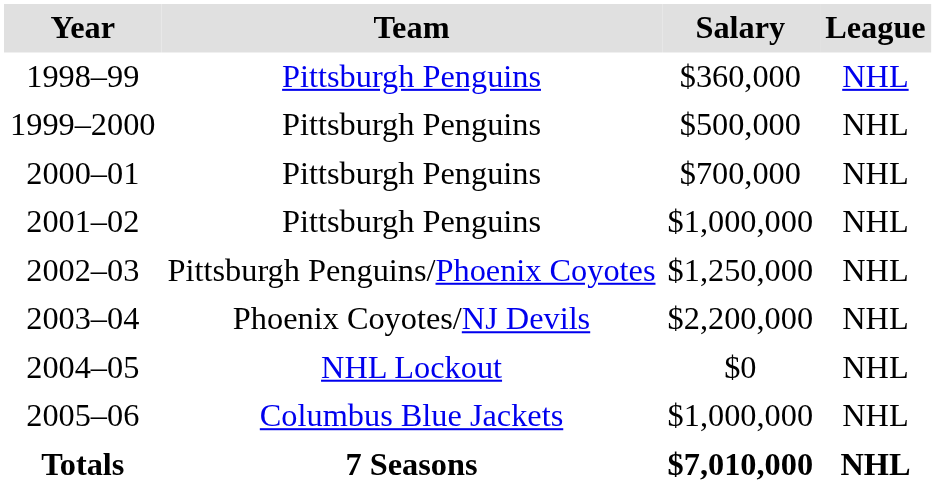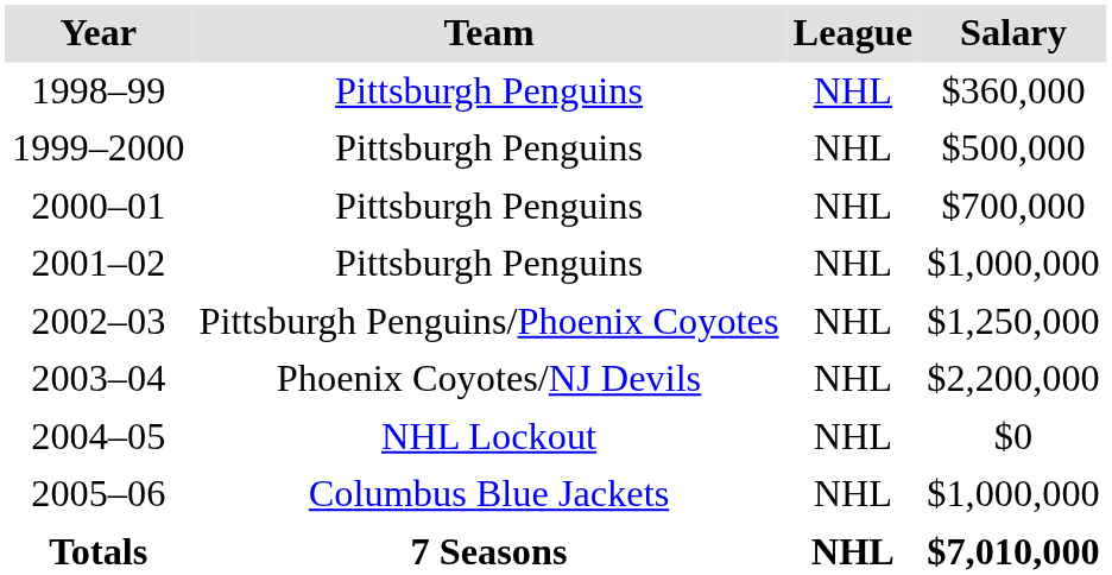 <table BORDER="0" CELLPADDING="3" CELLSPACING="0">
 <tr ALIGN="center" bgcolor="#e0e0e0">
 <th>Year</th>
 <th>Team</th>
+<th>League</th>
 <th>Salary</th>
-<th>League</th>
 </tr>
 <tr ALIGN="center">
 <td>1998–99</td>
 <td><a href='#'>Pittsburgh Penguins</a></td>
+<td><a href='#'>NHL</a></td>
 <td>$360,000</td>
-<td><a href='#'>NHL</a></td>
 </tr>
 <tr ALIGN="center">
 <td>1999–2000</td>
 <td>Pittsburgh Penguins</td>
+<td>NHL</td>
 <td>$500,000</td>
-<td>NHL</td>
 </tr>
 <tr ALIGN="center">
 <td>2000–01</td>
 <td>Pittsburgh Penguins</td>
+<td>NHL</td>
 <td>$700,000</td>
-<td>NHL</td>
 </tr>
 <tr ALIGN="center">
 <td>2001–02</td>
 <td>Pittsburgh Penguins</td>
+<td>NHL</td>
 <td>$1,000,000</td>
-<td>NHL</td>
 </tr>
 <tr ALIGN="center">
 <td>2002–03</td>
 <td>Pittsburgh Penguins/<a href='#'>Phoenix Coyotes</a></td>
+<td>NHL</td>
 <td>$1,250,000</td>
-<td>NHL</td>
 </tr>
 <tr ALIGN="center">
 <td>2003–04</td>
 <td>Phoenix Coyotes/<a href='#'>NJ Devils</a></td>
+<td>NHL</td>
 <td>$2,200,000</td>
-<td>NHL</td>
 </tr>
 <tr ALIGN="center">
 <td>2004–05</td>
 <td><a href='#'>NHL Lockout</a></td>
+<td>NHL</td>
 <td>$0</td>
-<td>NHL</td>
 </tr>
 <tr ALIGN="center">
 <td>2005–06</td>
 <td><a href='#'>Columbus Blue Jackets</a></td>
+<td>NHL</td>
 <td>$1,000,000</td>
-<td>NHL</td>
 </tr>
 <tr ALIGN="center">
 <th>Totals</th>
 <th>7 Seasons</th>
+<th>NHL</th>
 <th>$7,010,000</th>
-<th>NHL</th>
 </tr>
 </table>
